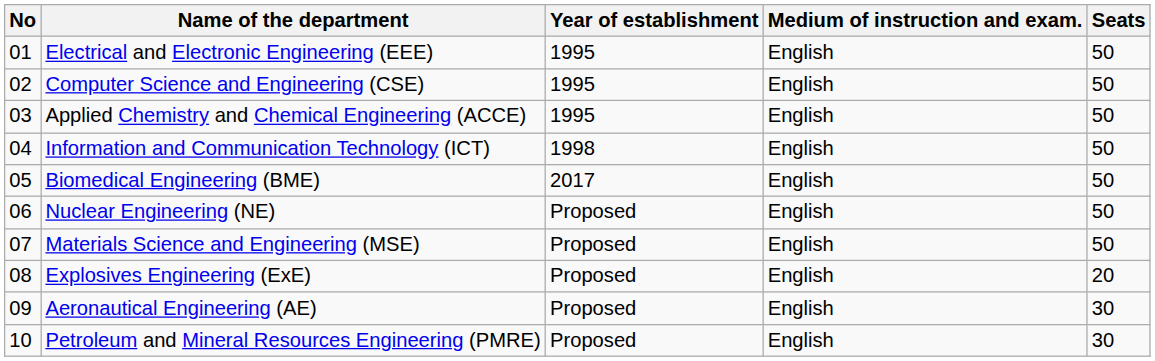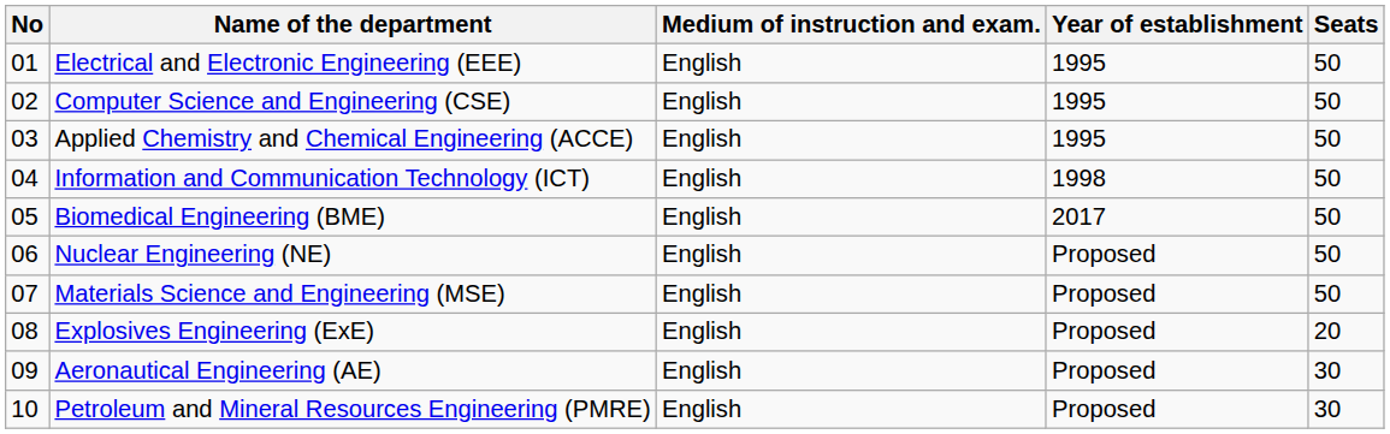 <table class="wikitable">
 <tr>
 <th>No</th>
 <th>Name of the department</th>
+<th>Medium of instruction and exam.</th>
 <th>Year of establishment</th>
-<th>Medium of instruction and exam.</th>
 <th>Seats</th>
 </tr>
 <tr>
 <td>01</td>
 <td><a href='#'>Electrical</a> and <a href='#'>Electronic Engineering</a> (EEE)</td>
+<td>English</td>
 <td>1995</td>
-<td>English</td>
 <td>50</td>
 </tr>
 <tr>
 <td>02</td>
 <td><a href='#'>Computer Science and Engineering</a> (CSE)</td>
+<td>English</td>
 <td>1995</td>
-<td>English</td>
 <td>50</td>
 </tr>
 <tr>
 <td>03</td>
 <td>Applied <a href='#'>Chemistry</a> and <a href='#'>Chemical Engineering</a> (ACCE)</td>
+<td>English</td>
 <td>1995</td>
-<td>English</td>
 <td>50</td>
 </tr>
 <tr>
 <td>04</td>
 <td><a href='#'>Information and Communication Technology</a> (ICT)</td>
+<td>English</td>
 <td>1998</td>
-<td>English</td>
 <td>50</td>
 </tr>
 <tr>
 <td>05</td>
 <td><a href='#'>Biomedical Engineering</a> (BME)</td>
+<td>English</td>
 <td>2017</td>
-<td>English</td>
 <td>50</td>
 </tr>
 <tr>
 <td>06</td>
 <td><a href='#'>Nuclear Engineering</a> (NE)</td>
+<td>English</td>
 <td>Proposed</td>
-<td>English</td>
 <td>50</td>
 </tr>
 <tr>
 <td>07</td>
 <td><a href='#'>Materials Science and Engineering</a> (MSE)</td>
+<td>English</td>
 <td>Proposed</td>
-<td>English</td>
 <td>50</td>
 </tr>
 <tr>
 <td>08</td>
 <td><a href='#'>Explosives Engineering</a> (ExE)</td>
+<td>English</td>
 <td>Proposed</td>
-<td>English</td>
 <td>20</td>
 </tr>
 <tr>
 <td>09</td>
 <td><a href='#'>Aeronautical Engineering</a> (AE)</td>
+<td>English</td>
 <td>Proposed</td>
-<td>English</td>
 <td>30</td>
 </tr>
 <tr>
 <td>10</td>
 <td><a href='#'>Petroleum</a> and <a href='#'>Mineral Resources Engineering</a> (PMRE)</td>
+<td>English</td>
 <td>Proposed</td>
-<td>English</td>
 <td>30</td>
 </tr>
 </table>
